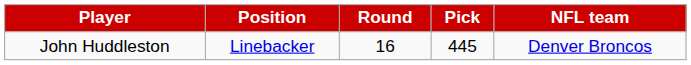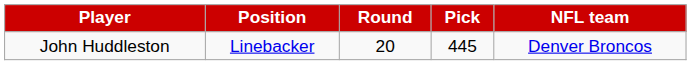 <table class="wikitable" width="50%">
 <tr align="center" style="background:#CC0000; color:white">
 <td><strong>Player</strong></td>
 <td><strong>Position</strong></td>
 <td><strong>Round</strong></td>
 <td><strong>Pick</strong></td>
 <td><strong>NFL team</strong></td>
 </tr>
 <tr align="center">
 <td>John Huddleston</td>
 <td><a href='#'>Linebacker</a></td>
-<td>16</td>
+<td>20</td>
 <td>445</td>
 <td><a href='#'>Denver Broncos</a></td>
 </tr>
 </table>
